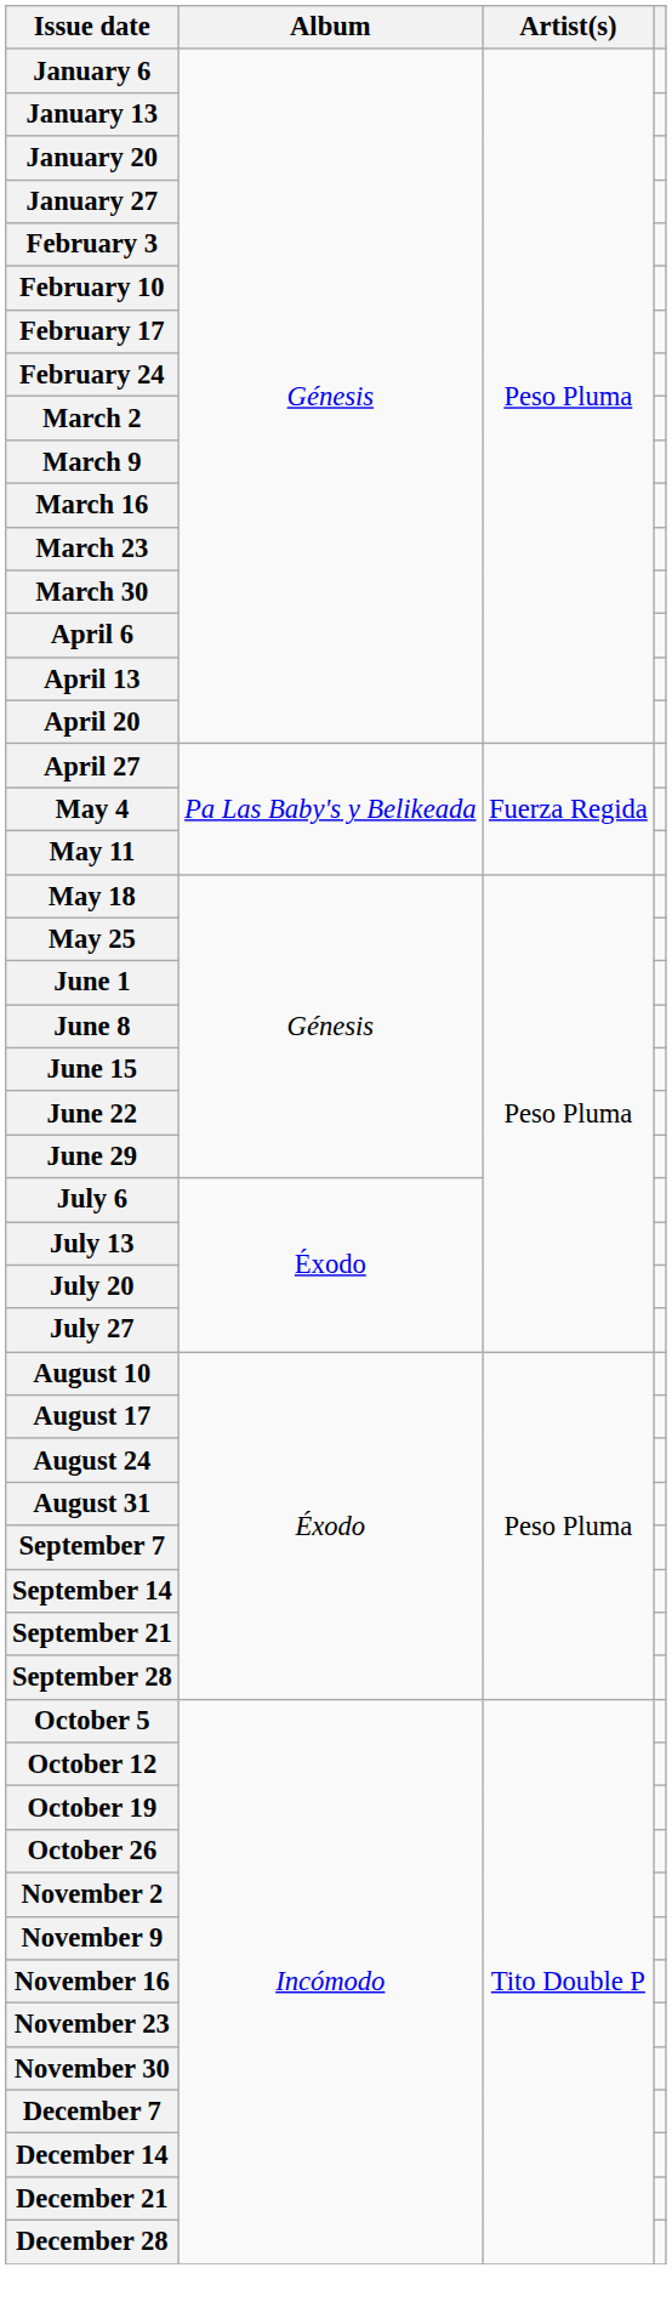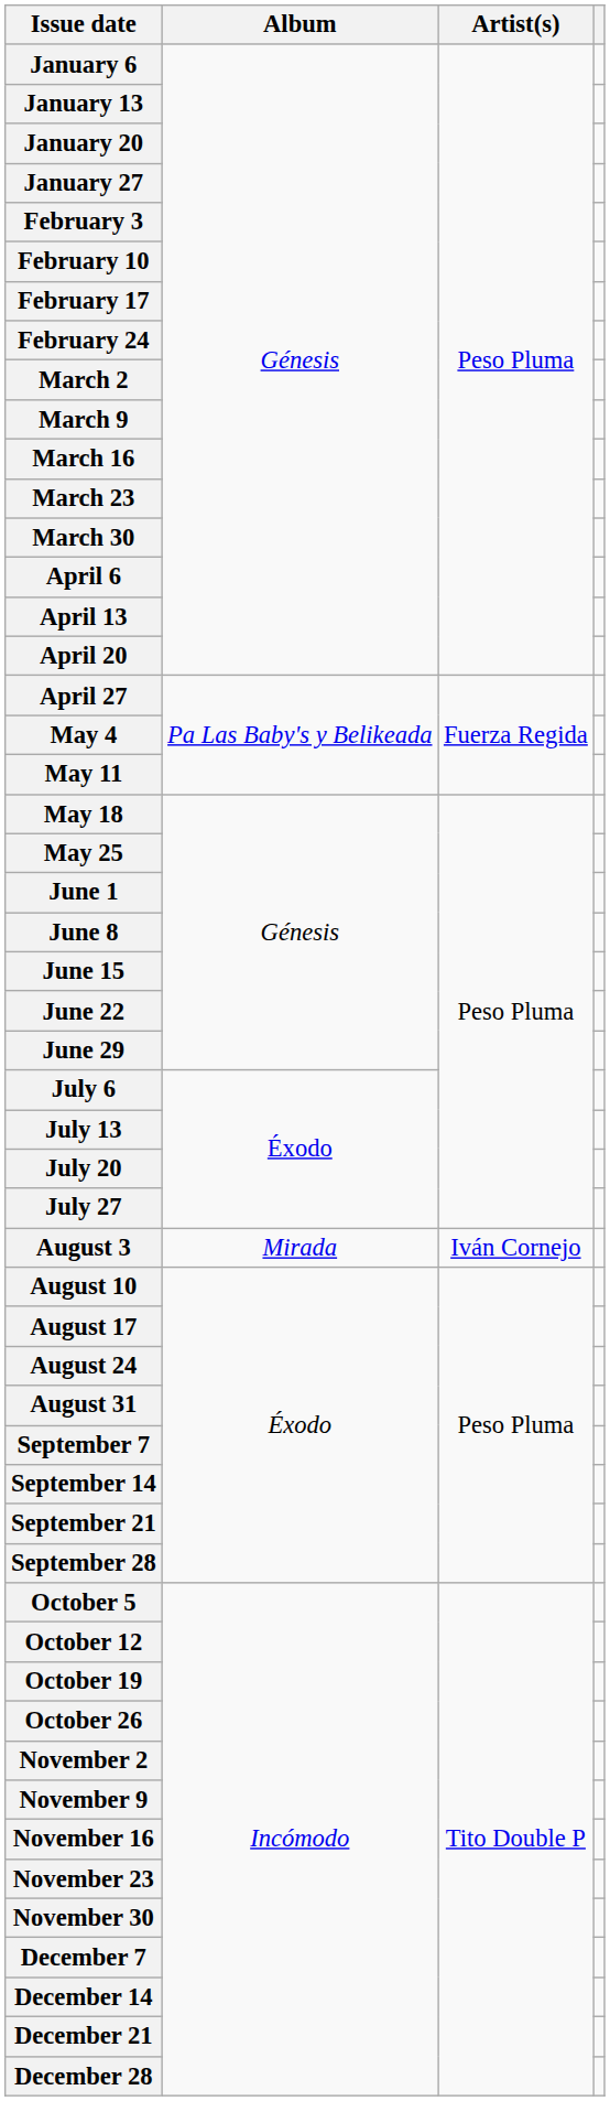 <table class="wikitable plainrowheaders" style="text-align: center">
 <tr>
 <th>Issue date</th>
 <th>Album</th>
 <th>Artist(s)</th>
 <th></th>
 </tr>
 <tr>
 <th scope="row">January 6</th>
 <td rowspan=16><em><a href='#'>Génesis</a></em></td>
 <td rowspan=16><a href='#'>Peso Pluma</a></td>
 <td></td>
 </tr>
 <tr>
 <th scope="row">January 13</th>
 <td></td>
 </tr>
 <tr>
 <th scope="row">January 20</th>
 <td></td>
 </tr>
 <tr>
 <th scope="row">January 27</th>
 <td></td>
 </tr>
 <tr>
 <th scope="row">February 3</th>
 <td></td>
 </tr>
 <tr>
 <th scope="row">February 10</th>
 <td></td>
 </tr>
 <tr>
 <th scope="row">February 17</th>
 <td></td>
 </tr>
 <tr>
 <th scope="row">February 24</th>
 <td></td>
 </tr>
 <tr>
 <th scope="row">March 2</th>
 <td></td>
 </tr>
 <tr>
 <th scope="row">March 9</th>
 <td></td>
 </tr>
 <tr>
 <th scope="row">March 16</th>
 <td></td>
 </tr>
 <tr>
 <th scope="row">March 23</th>
 <td></td>
 </tr>
 <tr>
 <th scope="row">March 30</th>
 <td></td>
 </tr>
 <tr>
 <th scope="row">April 6</th>
 <td></td>
 </tr>
 <tr>
 <th scope="row">April 13</th>
 <td></td>
 </tr>
 <tr>
 <th scope="row">April 20</th>
 <td></td>
 </tr>
 <tr>
 <th scope="row">April 27</th>
 <td rowspan=3><em><a href='#'>Pa Las Baby's y Belikeada</a></em></td>
 <td rowspan=3><a href='#'>Fuerza Regida</a></td>
 <td></td>
 </tr>
 <tr>
 <th scope="row">May 4</th>
 <td></td>
 </tr>
 <tr>
 <th scope="row">May 11</th>
 <td></td>
 </tr>
 <tr>
 <th scope="row">May 18</th>
 <td rowspan=7><em>Génesis</em></td>
 <td rowspan=11>Peso Pluma</td>
 <td></td>
 </tr>
 <tr>
 <th scope="row">May 25</th>
 <td></td>
 </tr>
 <tr>
 <th scope="row">June 1</th>
 <td></td>
 </tr>
 <tr>
 <th scope="row">June 8</th>
 <td></td>
 </tr>
 <tr>
 <th scope="row">June 15</th>
 <td></td>
 </tr>
 <tr>
 <th scope="row">June 22</th>
 <td></td>
 </tr>
 <tr>
 <th scope="row">June 29</th>
 <td></td>
 </tr>
 <tr>
 <th scope="row">July 6</th>
 <td rowspan=4><a href='#'>Éxodo</a></td>
 <td></td>
 </tr>
 <tr>
 <th scope="row">July 13</th>
 <td></td>
 </tr>
 <tr>
 <th scope="row">July 20</th>
 <td></td>
 </tr>
 <tr>
 <th scope="row">July 27</th>
 <td></td>
 </tr>
 <tr>
+<th scope="row">August 3</th>
+<td><em><a href='#'>Mirada</a></em></td>
+<td><a href='#'>Iván Cornejo</a></td>
+<td></td>
+</tr>
+<tr>
 <th scope="row">August 10</th>
 <td rowspan=8><em>Éxodo</em></td>
 <td rowspan=8>Peso Pluma</td>
 <td></td>
 </tr>
 <tr>
 <th scope="row">August 17</th>
 <td></td>
 </tr>
 <tr>
 <th scope="row">August 24</th>
 <td></td>
 </tr>
 <tr>
 <th scope="row">August 31</th>
 <td></td>
 </tr>
 <tr>
 <th scope="row">September 7</th>
 <td></td>
 </tr>
 <tr>
 <th scope="row">September 14</th>
 <td></td>
 </tr>
 <tr>
 <th scope="row">September 21</th>
 <td></td>
 </tr>
 <tr>
 <th scope="row">September 28</th>
 <td></td>
 </tr>
 <tr>
 <th scope="row">October 5</th>
 <td rowspan=13><em><a href='#'>Incómodo</a></em></td>
 <td rowspan=13><a href='#'>Tito Double P</a></td>
 <td></td>
 </tr>
 <tr>
 <th scope="row">October 12</th>
 <td></td>
 </tr>
 <tr>
 <th scope="row">October 19</th>
 <td></td>
 </tr>
 <tr>
 <th scope="row">October 26</th>
 <td></td>
 </tr>
 <tr>
 <th scope="row">November 2</th>
 <td></td>
 </tr>
 <tr>
 <th scope="row">November 9</th>
 <td></td>
 </tr>
 <tr>
 <th scope="row">November 16</th>
 <td></td>
 </tr>
 <tr>
 <th scope="row">November 23</th>
 <td></td>
 </tr>
 <tr>
 <th scope="row">November 30</th>
 <td></td>
 </tr>
 <tr>
 <th scope="row">December 7</th>
 <td></td>
 </tr>
 <tr>
 <th scope="row">December 14</th>
 <td></td>
 </tr>
 <tr>
 <th scope="row">December 21</th>
 <td></td>
 </tr>
 <tr>
 <th scope="row">December 28</th>
 <td></td>
 </tr>
 </table>
